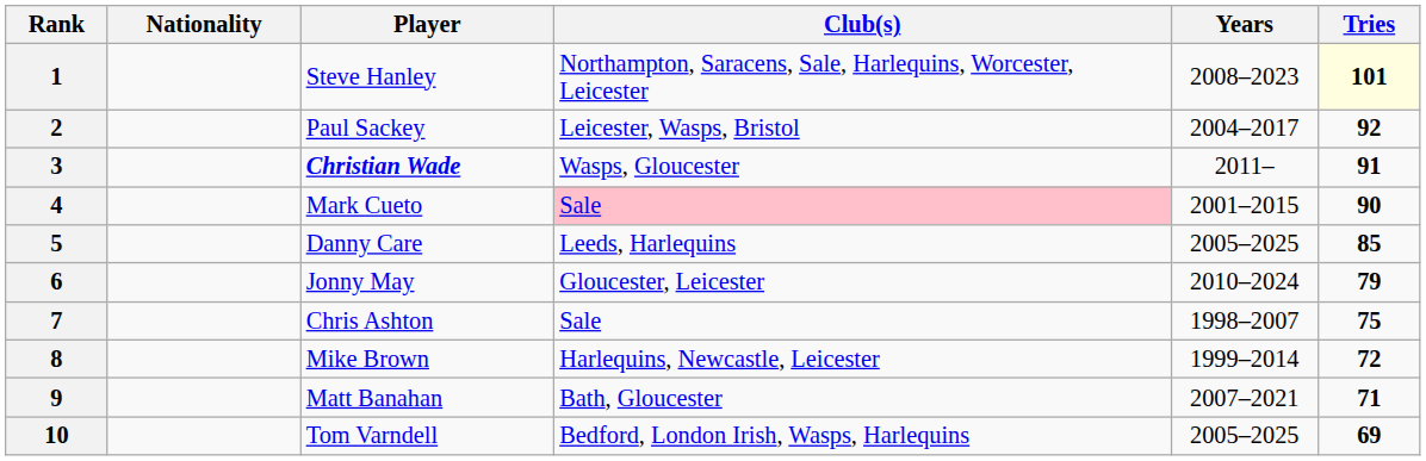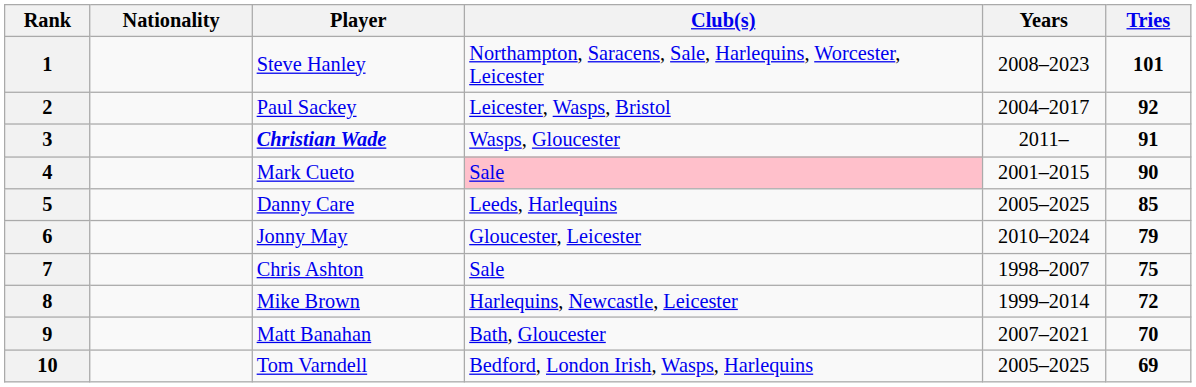 <table class="wikitable sortable" style="text-align:center;">
 <tr>
 <th width=60>Rank</th>
 <th width=120>Nationality</th>
 <th width=160>Player</th>
 <th width=400><a href='#'>Club(s)</a></th>
 <th width=90>Years</th>
 <th width=60><a href='#'>Tries</a></th>
 </tr>
 <tr>
 <th>1</th>
 <td align=left></td>
 <td align=left><a href='#'>Steve Hanley</a></td>
 <td align=left><a href='#'>Northampton</a>, <a href='#'>Saracens</a>, <a href='#'>Sale</a>, <a href='#'>Harlequins</a>, <a href='#'>Worcester</a>, <a href='#'>Leicester</a></td>
 <td>2008–2023</td>
-<td style="background: lightyellow;"><strong>101</strong></td>
+<td><strong>101</strong></td>
 </tr>
 <tr>
 <th>2</th>
 <td align=left></td>
 <td align=left><a href='#'>Paul Sackey</a></td>
 <td align=left><a href='#'>Leicester</a>, <a href='#'>Wasps</a>, <a href='#'>Bristol</a></td>
 <td>2004–2017</td>
 <td><strong>92</strong></td>
 </tr>
 <tr>
 <th>3</th>
 <td align=left></td>
 <td align=left><strong><em><a href='#'>Christian Wade</a></em></strong></td>
 <td align=left><a href='#'>Wasps</a>, <a href='#'>Gloucester</a></td>
 <td>2011–</td>
 <td><strong>91</strong></td>
 </tr>
 <tr>
 <th>4</th>
 <td align=left></td>
 <td align=left><a href='#'>Mark Cueto</a></td>
 <td align=left style="background: pink;"><a href='#'>Sale</a></td>
 <td>2001–2015</td>
 <td><strong>90</strong></td>
 </tr>
 <tr>
 <th>5</th>
 <td align=left></td>
 <td align=left><a href='#'>Danny Care</a></td>
 <td align=left><a href='#'>Leeds</a>, <a href='#'>Harlequins</a></td>
 <td>2005–2025</td>
 <td><strong>85</strong></td>
 </tr>
 <tr>
 <th>6</th>
 <td align=left></td>
 <td align=left><a href='#'>Jonny May</a></td>
 <td align=left><a href='#'>Gloucester</a>, <a href='#'>Leicester</a></td>
 <td>2010–2024</td>
 <td><strong>79</strong></td>
 </tr>
 <tr>
 <th>7</th>
 <td align=left></td>
 <td align=left><a href='#'>Chris Ashton</a></td>
 <td align=left><a href='#'>Sale</a></td>
 <td>1998–2007</td>
 <td><strong>75</strong></td>
 </tr>
 <tr>
 <th>8</th>
 <td align=left></td>
 <td align=left><a href='#'>Mike Brown</a></td>
 <td align=left><a href='#'>Harlequins</a>, <a href='#'>Newcastle</a>, <a href='#'>Leicester</a></td>
 <td>1999–2014</td>
 <td><strong>72</strong></td>
 </tr>
 <tr>
 <th>9</th>
 <td align=left></td>
 <td align=left><a href='#'>Matt Banahan</a></td>
 <td align=left><a href='#'>Bath</a>, <a href='#'>Gloucester</a></td>
 <td>2007–2021</td>
-<td><strong>71</strong></td>
+<td><strong>70</strong></td>
 </tr>
 <tr>
 <th>10</th>
 <td align=left></td>
 <td align=left><a href='#'>Tom Varndell</a></td>
 <td align=left><a href='#'>Bedford</a>, <a href='#'>London Irish</a>, <a href='#'>Wasps</a>, <a href='#'>Harlequins</a></td>
 <td>2005–2025</td>
 <td><strong>69</strong></td>
 </tr>
 </table>
